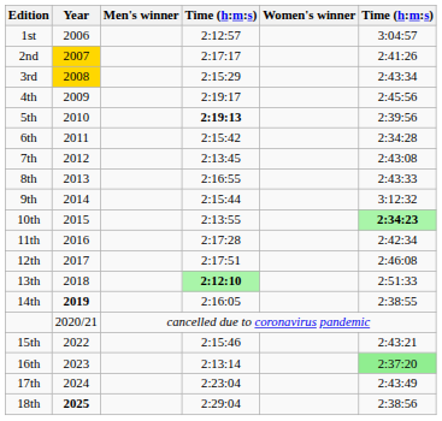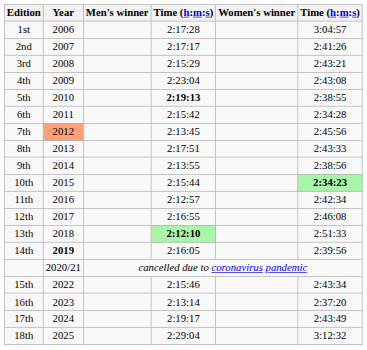 <table class="wikitable sortable" style="text-align:center">
 <tr>
 <th>Edition</th>
 <th>Year</th>
 <th class=unsortable>Men's winner</th>
 <th>Time (<a href='#'>h</a>:<a href='#'>m</a>:<a href='#'>s</a>)</th>
 <th class=unsortable>Women's winner</th>
 <th>Time (<a href='#'>h</a>:<a href='#'>m</a>:<a href='#'>s</a>)</th>
 </tr>
 <tr>
 <td>1st</td>
 <td>2006</td>
 <td align=left></td>
-<td>2:12:57</td>
+<td>2:17:28</td>
 <td align=left></td>
 <td>3:04:57</td>
 </tr>
 <tr>
 <td>2nd</td>
-<td style="background: gold;">2007</td>
+<td>2007</td>
 <td align=left></td>
 <td>2:17:17</td>
 <td align=left></td>
 <td>2:41:26</td>
 </tr>
 <tr>
 <td>3rd</td>
-<td style="background: gold;">2008</td>
+<td>2008</td>
 <td align=left></td>
 <td>2:15:29</td>
 <td align=left></td>
-<td>2:43:34</td>
+<td>2:43:21</td>
 </tr>
 <tr>
 <td>4th</td>
 <td>2009</td>
 <td align=left></td>
-<td>2:19:17</td>
+<td>2:23:04</td>
 <td align=left></td>
-<td>2:45:56</td>
+<td>2:43:08</td>
 </tr>
 <tr>
 <td>5th</td>
 <td>2010</td>
 <td align=left></td>
 <td><strong>2:19:13</strong></td>
 <td align=left></td>
-<td>2:39:56</td>
+<td>2:38:55</td>
 </tr>
 <tr>
 <td>6th</td>
 <td>2011</td>
 <td align=left></td>
 <td>2:15:42</td>
 <td align=left></td>
 <td>2:34:28</td>
 </tr>
 <tr>
 <td>7th</td>
-<td>2012</td>
+<td style="background: lightsalmon;">2012</td>
 <td align=left></td>
 <td>2:13:45</td>
 <td align=left></td>
-<td>2:43:08</td>
+<td>2:45:56</td>
 </tr>
 <tr>
 <td>8th</td>
 <td>2013</td>
 <td align=left></td>
-<td>2:16:55</td>
+<td>2:17:51</td>
 <td align=left></td>
 <td>2:43:33</td>
 </tr>
 <tr>
 <td>9th</td>
 <td>2014</td>
 <td align=left></td>
-<td>2:15:44</td>
+<td>2:13:55</td>
 <td align=left></td>
-<td>3:12:32</td>
+<td>2:38:56</td>
 </tr>
 <tr>
 <td>10th</td>
 <td>2015</td>
 <td align=left></td>
-<td>2:13:55</td>
+<td>2:15:44</td>
 <td align=left></td>
 <td bgcolor=#A9F5A9><strong>2:34:23</strong></td>
 </tr>
 <tr>
 <td>11th</td>
 <td>2016</td>
 <td align=left></td>
-<td>2:17:28</td>
+<td>2:12:57</td>
 <td align=left></td>
 <td>2:42:34</td>
 </tr>
 <tr>
 <td>12th</td>
 <td>2017</td>
 <td align=left></td>
-<td>2:17:51</td>
+<td>2:16:55</td>
 <td align=left></td>
 <td>2:46:08</td>
 </tr>
 <tr>
 <td>13th</td>
 <td>2018</td>
 <td align=left></td>
 <td bgcolor=#A9F5A9><strong>2:12:10</strong></td>
 <td align=left></td>
 <td>2:51:33</td>
 </tr>
 <tr>
 <td>14th</td>
 <td><strong>2019</strong></td>
 <td align=left></td>
 <td>2:16:05</td>
 <td align=left></td>
-<td>2:38:55</td>
+<td>2:39:56</td>
 </tr>
 <tr>
 <td></td>
 <td>2020/21</td>
 <td colspan="4" align="center"><em>cancelled due to <a href='#'>coronavirus</a> <a href='#'>pandemic</a></em></td>
 </tr>
 <tr>
 <td>15th</td>
 <td>2022</td>
 <td align=left></td>
 <td>2:15:46</td>
 <td align=left></td>
-<td>2:43:21</td>
+<td>2:43:34</td>
 </tr>
 <tr>
 <td>16th</td>
 <td>2023</td>
 <td align=left></td>
 <td>2:13:14</td>
 <td align=left></td>
-<td style="background: lightgreen;">2:37:20</td>
+<td>2:37:20</td>
 </tr>
 <tr>
 <td>17th</td>
 <td>2024</td>
 <td align=left></td>
-<td>2:23:04</td>
+<td>2:19:17</td>
 <td align=left></td>
 <td>2:43:49</td>
 </tr>
 <tr>
 <td>18th</td>
-<td><strong>2025</strong></td>
+<td>2025</td>
 <td align=left></td>
 <td>2:29:04</td>
 <td align=left></td>
-<td>2:38:56</td>
+<td>3:12:32</td>
 </tr>
 </table>
